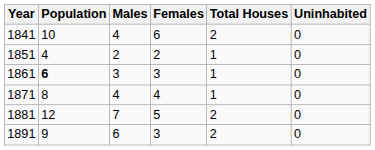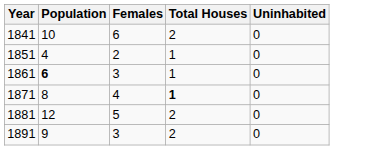 <table class="wikitable">
 <tr>
 <th>Year</th>
 <th>Population</th>
-<th>Males</th>
 <th>Females</th>
 <th>Total Houses</th>
 <th>Uninhabited</th>
 </tr>
 <tr>
 <td>1841</td>
 <td>10</td>
-<td>4</td>
 <td>6</td>
 <td>2</td>
 <td>0</td>
 </tr>
 <tr>
 <td>1851</td>
 <td>4</td>
 <td>2</td>
-<td>2</td>
 <td>1</td>
 <td>0</td>
 </tr>
 <tr>
 <td>1861</td>
 <td><strong>6</strong></td>
-<td>3</td>
 <td>3</td>
 <td>1</td>
 <td>0</td>
 </tr>
 <tr>
 <td>1871</td>
 <td>8</td>
 <td>4</td>
-<td>4</td>
-<td>1</td>
+<td><strong>1</strong></td>
 <td>0</td>
 </tr>
 <tr>
 <td>1881</td>
 <td>12</td>
-<td>7</td>
 <td>5</td>
 <td>2</td>
 <td>0</td>
 </tr>
 <tr>
 <td>1891</td>
 <td>9</td>
-<td>6</td>
 <td>3</td>
 <td>2</td>
 <td>0</td>
 </tr>
 </table>
